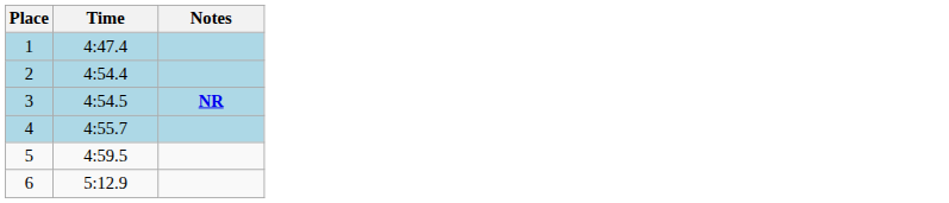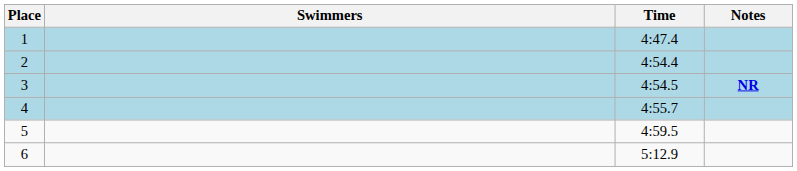 <table class=wikitable style="text-align:center">
 <tr>
 <th>Place</th>
+<th width=620>Swimmers</th>
 <th width=90>Time</th>
 <th width=90>Notes</th>
 </tr>
 <tr bgcolor=lightblue>
 <td>1</td>
+<td align=left></td>
 <td>4:47.4</td>
 <td></td>
 </tr>
 <tr bgcolor=lightblue>
 <td>2</td>
+<td align=left></td>
 <td>4:54.4</td>
 <td></td>
 </tr>
 <tr bgcolor=lightblue>
 <td>3</td>
+<td align=left></td>
 <td>4:54.5</td>
 <td><strong><a href='#'>NR</a></strong></td>
 </tr>
 <tr bgcolor=lightblue>
 <td>4</td>
+<td align=left></td>
 <td>4:55.7</td>
 <td></td>
 </tr>
 <tr>
 <td>5</td>
+<td align=left></td>
 <td>4:59.5</td>
 <td></td>
 </tr>
 <tr>
 <td>6</td>
+<td align=left></td>
 <td>5:12.9</td>
 <td></td>
 </tr>
 </table>
